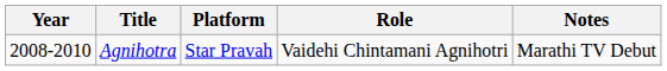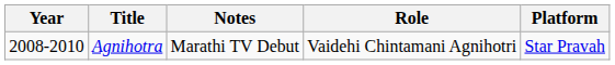 <table class="wikitable sortable">
 <tr>
 <th>Year</th>
 <th>Title</th>
+<th>Notes</th>
+<th>Role</th>
 <th>Platform</th>
-<th>Role</th>
-<th>Notes</th>
 </tr>
 <tr>
 <td>2008-2010</td>
 <td><em><a href='#'>Agnihotra</a></em></td>
+<td>Marathi TV Debut</td>
+<td>Vaidehi Chintamani Agnihotri</td>
 <td><a href='#'>Star Pravah</a></td>
-<td>Vaidehi Chintamani Agnihotri</td>
-<td>Marathi TV Debut</td>
 </tr>
 </table>
